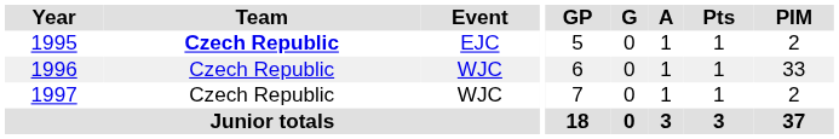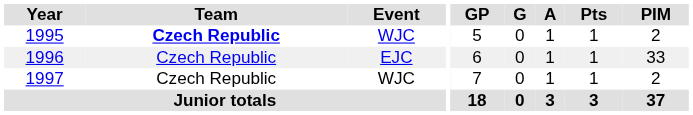 <table border="0" cellpadding="1" cellspacing="0" ID="Table3" style="text-align:center; width:40em">
 <tr bgcolor="#e0e0e0">
 <th>Year</th>
 <th>Team</th>
 <th>Event</th>
 <th rowspan="102" bgcolor="#ffffff"></th>
 <th>GP</th>
 <th>G</th>
 <th>A</th>
 <th>Pts</th>
 <th>PIM</th>
 </tr>
 <tr>
 <td><a href='#'>1995</a></td>
 <td><strong><a href='#'>Czech Republic</a></strong></td>
-<td><a href='#'>EJC</a></td>
+<td><a href='#'>WJC</a></td>
 <td>5</td>
 <td>0</td>
 <td>1</td>
 <td>1</td>
 <td>2</td>
 </tr>
 <tr bgcolor="#f0f0f0">
 <td><a href='#'>1996</a></td>
 <td><a href='#'>Czech Republic</a></td>
-<td><a href='#'>WJC</a></td>
+<td><a href='#'>EJC</a></td>
 <td>6</td>
 <td>0</td>
 <td>1</td>
 <td>1</td>
 <td>33</td>
 </tr>
 <tr>
 <td><a href='#'>1997</a></td>
 <td>Czech Republic</td>
 <td>WJC</td>
 <td>7</td>
 <td>0</td>
 <td>1</td>
 <td>1</td>
 <td>2</td>
 </tr>
 <tr bgcolor="#e0e0e0">
 <th colspan="3">Junior totals</th>
 <th>18</th>
 <th>0</th>
 <th>3</th>
 <th>3</th>
 <th>37</th>
 </tr>
 </table>
